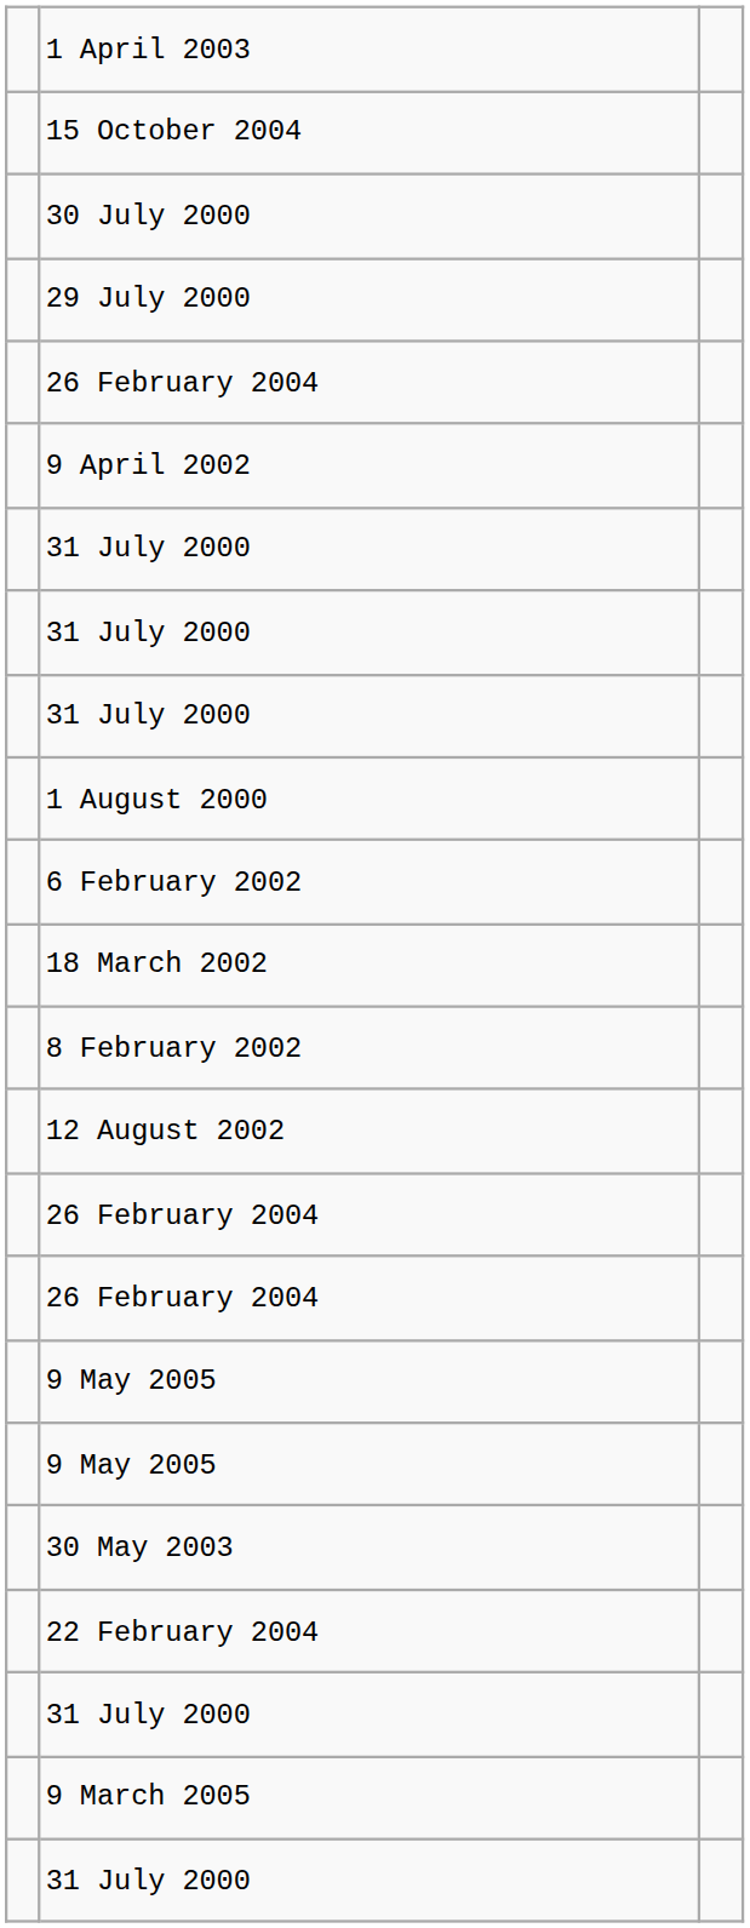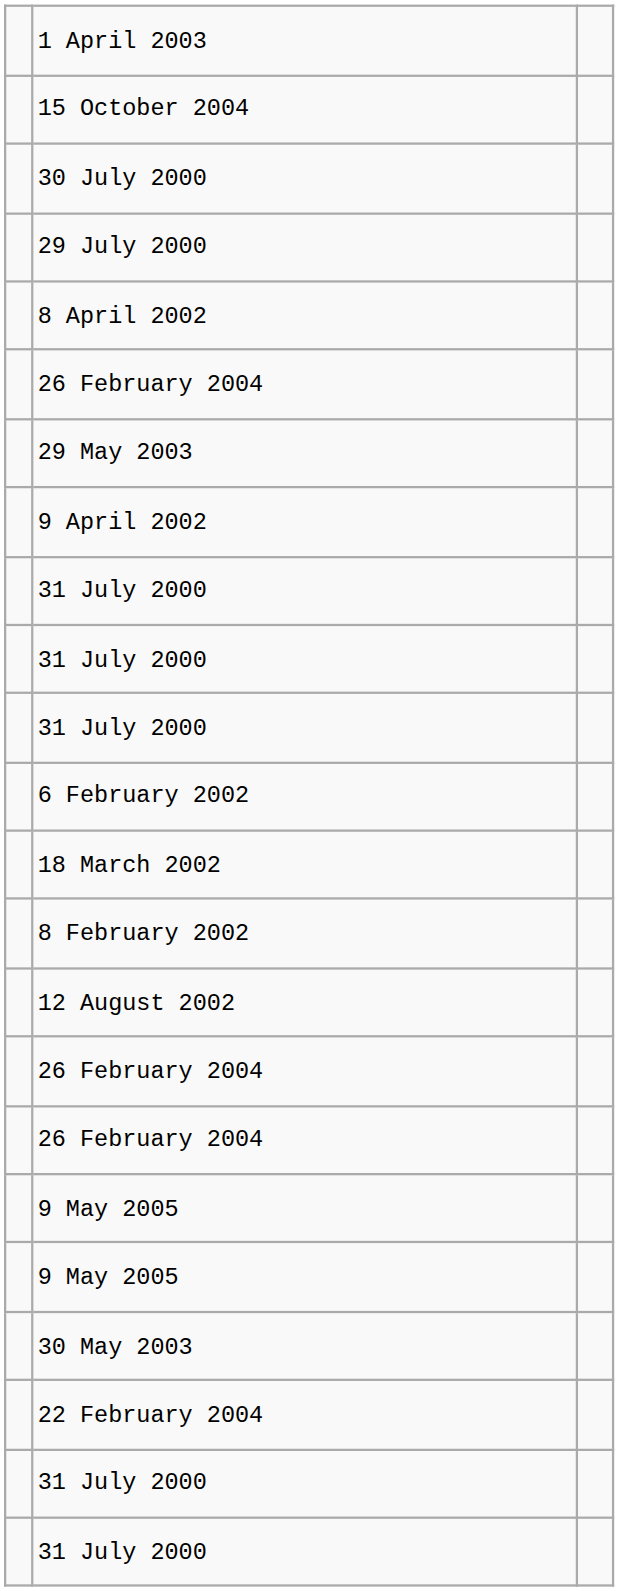 <table class="wikitable" style="font-size: 80%; float: left; width: 26em; margin-right: 1em; height: 700px">
 <tr>
 <td></td>
 <td>1 April 2003</td>
 <td> </td>
 </tr>
 <tr>
 <td></td>
 <td>15 October 2004</td>
 <td> </td>
 </tr>
 <tr>
 <td></td>
 <td>30 July 2000</td>
 <td> </td>
 </tr>
 <tr>
 <td></td>
 <td>29 July 2000</td>
 <td> </td>
 </tr>
 <tr>
 <td></td>
+<td>8 April 2002</td>
+<td> </td>
+</tr>
+<tr>
+<td></td>
 <td>26 February 2004</td>
+<td> </td>
+</tr>
+<tr>
+<td></td>
+<td>29 May 2003</td>
 <td> </td>
 </tr>
 <tr>
 <td></td>
 <td>9 April 2002</td>
 <td> </td>
 </tr>
 <tr>
 <td></td>
 <td>31 July 2000</td>
 <td> </td>
 </tr>
 <tr>
 <td></td>
 <td>31 July 2000</td>
 <td> </td>
 </tr>
 <tr>
 <td></td>
 <td>31 July 2000</td>
-<td> </td>
-</tr>
-<tr>
-<td></td>
-<td>1 August 2000</td>
 <td> </td>
 </tr>
 <tr>
 <td></td>
 <td>6 February 2002</td>
 <td> </td>
 </tr>
 <tr>
 <td></td>
 <td>18 March 2002</td>
 <td> </td>
 </tr>
 <tr>
 <td></td>
 <td>8 February 2002</td>
 <td> </td>
 </tr>
 <tr>
 <td></td>
 <td>12 August 2002</td>
 <td> </td>
 </tr>
 <tr>
 <td></td>
 <td>26 February 2004</td>
 <td> </td>
 </tr>
 <tr>
 <td></td>
 <td>26 February 2004</td>
 <td> </td>
 </tr>
 <tr>
 <td></td>
 <td>9 May 2005</td>
 <td> </td>
 </tr>
 <tr>
 <td></td>
 <td>9 May 2005</td>
 <td> </td>
 </tr>
 <tr>
 <td></td>
 <td>30 May 2003</td>
 <td> </td>
 </tr>
 <tr>
 <td></td>
 <td>22 February 2004</td>
 <td></td>
 </tr>
 <tr>
 <td></td>
 <td>31 July 2000</td>
 <td> </td>
 </tr>
 <tr>
 <td></td>
-<td>9 March 2005</td>
-<td> </td>
-</tr>
-<tr>
-<td></td>
 <td>31 July 2000</td>
 <td> </td>
 </tr>
 </table>
